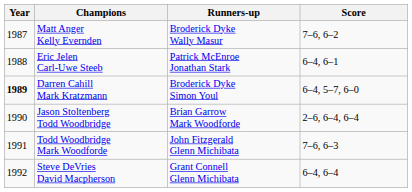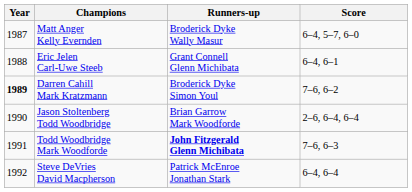 <table class="wikitable">
 <tr>
 <th style="width:40px">Year</th>
 <th style="width:200px">Champions</th>
 <th style="width:200px">Runners-up</th>
 <th style="width:160px">Score</th>
 </tr>
 <tr>
 <td>1987</td>
 <td> <a href='#'>Matt Anger</a><br> <a href='#'>Kelly Evernden</a></td>
 <td> <a href='#'>Broderick Dyke</a><br> <a href='#'>Wally Masur</a></td>
-<td>7–6, 6–2</td>
+<td>6–4, 5–7, 6–0</td>
 </tr>
 <tr>
 <td>1988</td>
 <td> <a href='#'>Eric Jelen</a><br> <a href='#'>Carl-Uwe Steeb</a></td>
-<td> <a href='#'>Patrick McEnroe</a><br> <a href='#'>Jonathan Stark</a></td>
+<td> <a href='#'>Grant Connell</a><br> <a href='#'>Glenn Michibata</a></td>
 <td>6–4, 6–1</td>
 </tr>
 <tr>
 <td><strong>1989</strong></td>
 <td> <a href='#'>Darren Cahill</a><br> <a href='#'>Mark Kratzmann</a></td>
 <td> <a href='#'>Broderick Dyke</a><br> <a href='#'>Simon Youl</a></td>
-<td>6–4, 5–7, 6–0</td>
+<td>7–6, 6–2</td>
 </tr>
 <tr>
 <td>1990</td>
 <td> <a href='#'>Jason Stoltenberg</a><br> <a href='#'>Todd Woodbridge</a></td>
 <td> <a href='#'>Brian Garrow</a><br> <a href='#'>Mark Woodforde</a></td>
 <td>2–6, 6–4, 6–4</td>
 </tr>
 <tr>
 <td>1991</td>
 <td> <a href='#'>Todd Woodbridge</a><br> <a href='#'>Mark Woodforde</a></td>
-<td> <a href='#'>John Fitzgerald</a><br> <a href='#'>Glenn Michibata</a></td>
+<td><strong> <a href='#'>John Fitzgerald</a><br> <a href='#'>Glenn Michibata</a></strong></td>
 <td>7–6, 6–3</td>
 </tr>
 <tr>
 <td>1992</td>
 <td> <a href='#'>Steve DeVries</a><br> <a href='#'>David Macpherson</a></td>
-<td> <a href='#'>Grant Connell</a><br> <a href='#'>Glenn Michibata</a></td>
+<td> <a href='#'>Patrick McEnroe</a><br> <a href='#'>Jonathan Stark</a></td>
 <td>6–4, 6–4</td>
 </tr>
 </table>
